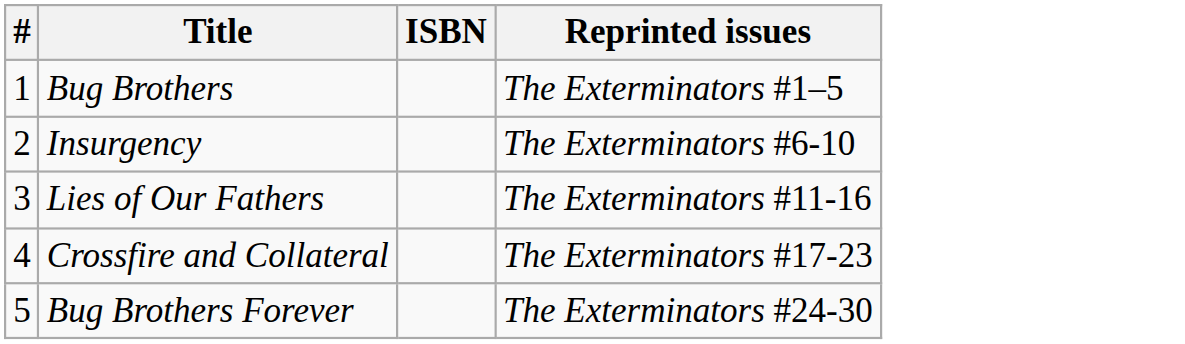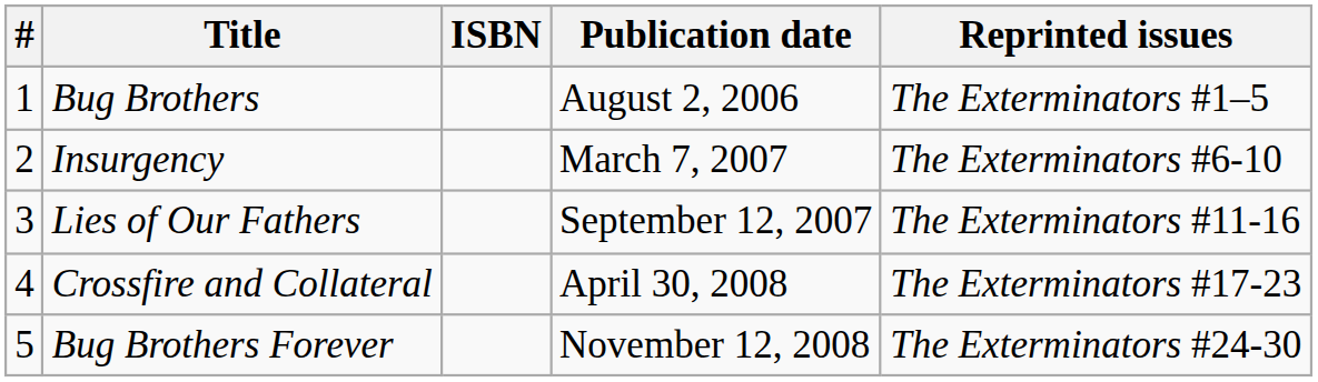 <table class="wikitable">
 <tr>
 <th>#</th>
 <th>Title</th>
 <th>ISBN</th>
+<th>Publication date</th>
 <th>Reprinted issues</th>
 </tr>
 <tr>
 <td>1</td>
 <td><em>Bug Brothers</em></td>
 <td></td>
+<td>August 2, 2006</td>
 <td><em>The Exterminators</em> #1–5</td>
 </tr>
 <tr>
 <td>2</td>
 <td><em>Insurgency</em></td>
 <td></td>
+<td>March 7, 2007</td>
 <td><em>The Exterminators</em> #6-10</td>
 </tr>
 <tr>
 <td>3</td>
 <td><em>Lies of Our Fathers</em></td>
 <td></td>
+<td>September 12, 2007</td>
 <td><em>The Exterminators</em> #11-16</td>
 </tr>
 <tr>
 <td>4</td>
 <td><em>Crossfire and Collateral</em></td>
 <td></td>
+<td>April 30, 2008</td>
 <td><em>The Exterminators</em> #17-23</td>
 </tr>
 <tr>
 <td>5</td>
 <td><em>Bug Brothers Forever</em></td>
 <td></td>
+<td>November 12, 2008</td>
 <td><em>The Exterminators</em> #24-30</td>
 </tr>
 </table>
